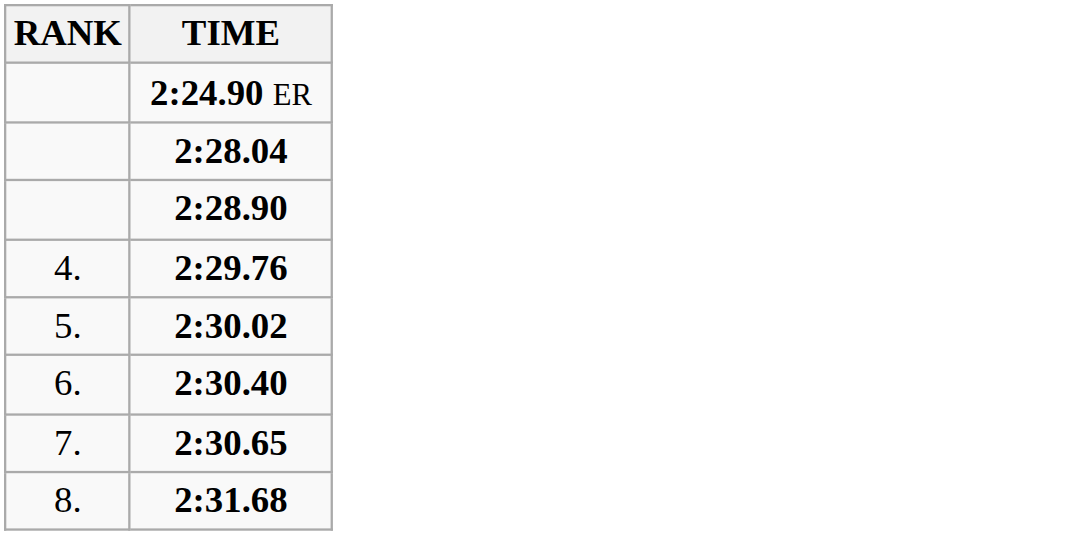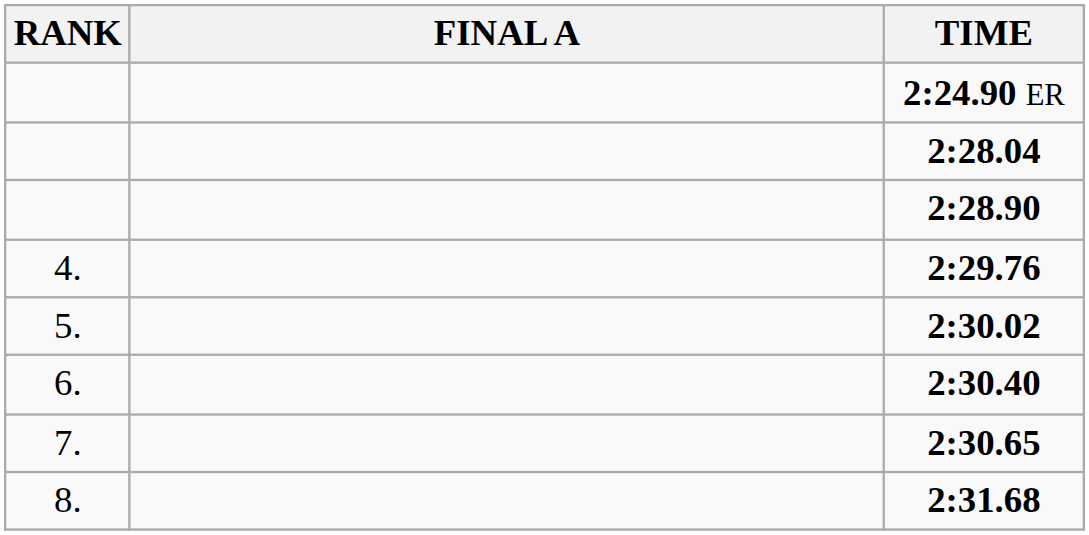 <table class="wikitable">
 <tr>
 <th>RANK</th>
+<th style="width: 20em">FINAL A</th>
 <th style="width: 5em">TIME</th>
 </tr>
 <tr>
 <td align="center"></td>
+<td></td>
 <td align="center"><strong>2:24.90</strong> <small>ER</small></td>
 </tr>
 <tr>
 <td align="center"></td>
+<td></td>
 <td align="center"><strong>2:28.04</strong></td>
 </tr>
 <tr>
 <td align="center"></td>
+<td></td>
 <td align="center"><strong>2:28.90</strong></td>
 </tr>
 <tr>
 <td align="center">4.</td>
+<td></td>
 <td align="center"><strong>2:29.76</strong></td>
 </tr>
 <tr>
 <td align="center">5.</td>
+<td></td>
 <td align="center"><strong>2:30.02</strong></td>
 </tr>
 <tr>
 <td align="center">6.</td>
+<td></td>
 <td align="center"><strong>2:30.40</strong></td>
 </tr>
 <tr>
 <td align="center">7.</td>
+<td></td>
 <td align="center"><strong>2:30.65</strong></td>
 </tr>
 <tr>
 <td align="center">8.</td>
+<td></td>
 <td align="center"><strong>2:31.68</strong></td>
 </tr>
 </table>
